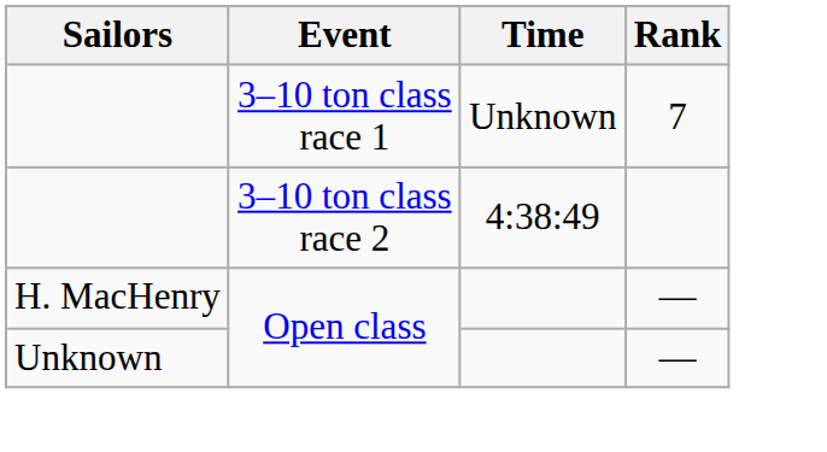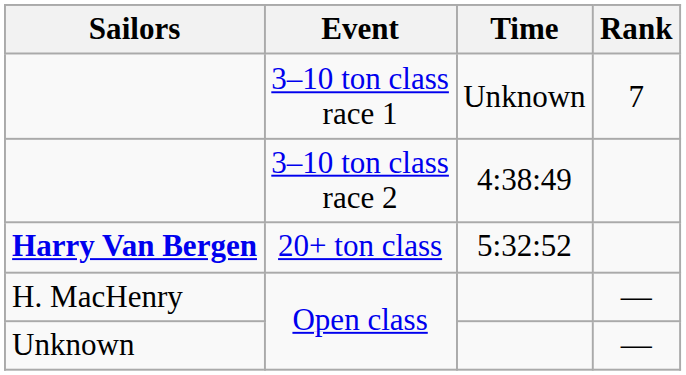 <table class=wikitable>
 <tr>
 <th>Sailors</th>
 <th>Event</th>
 <th>Time</th>
 <th>Rank</th>
 </tr>
 <tr align=center>
 <td align=left></td>
 <td><a href='#'>3–10 ton class</a> <br> race 1</td>
 <td>Unknown</td>
 <td>7</td>
 </tr>
 <tr align=center>
 <td align=left><strong></strong></td>
 <td><a href='#'>3–10 ton class</a> <br> race 2</td>
 <td>4:38:49</td>
 <td></td>
 </tr>
 <tr align=center>
+<td align=left><strong><a href='#'>Harry Van Bergen</a></strong></td>
+<td><a href='#'>20+ ton class</a></td>
+<td>5:32:52</td>
+<td></td>
+</tr>
+<tr align=center>
 <td align=left>H. MacHenry</td>
 <td rowspan=2><a href='#'>Open class</a></td>
 <td></td>
 <td>—</td>
 </tr>
 <tr align=center>
 <td align=left>Unknown</td>
 <td></td>
 <td>—</td>
 </tr>
 </table>
